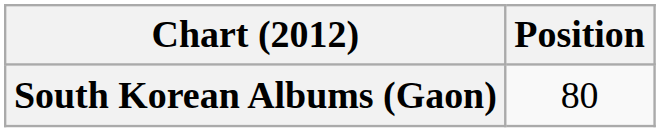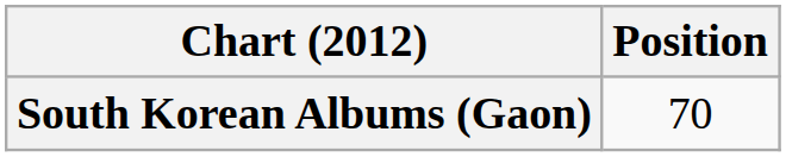 <table class="wikitable plainrowheaders" style="text-align:center;">
 <tr>
 <th>Chart (2012)</th>
 <th>Position</th>
 </tr>
 <tr>
 <th scope="row">South Korean Albums (Gaon)</th>
-<td>80</td>
+<td>70</td>
 </tr>
 </table>
